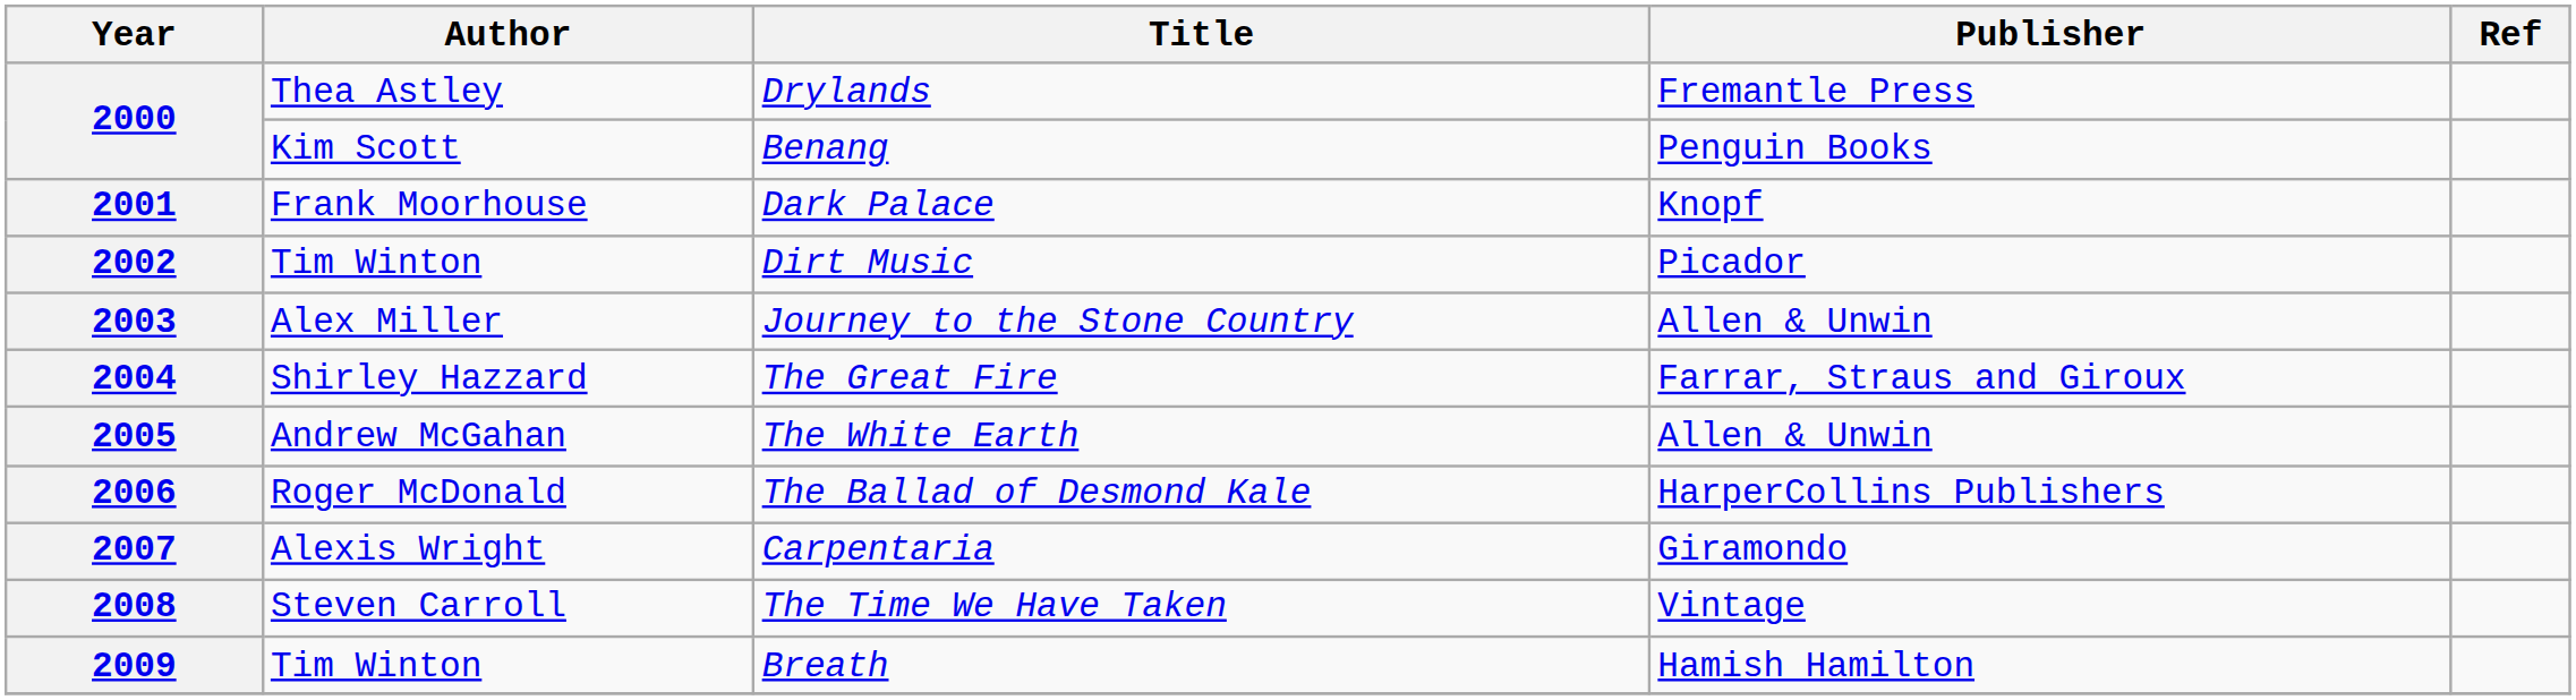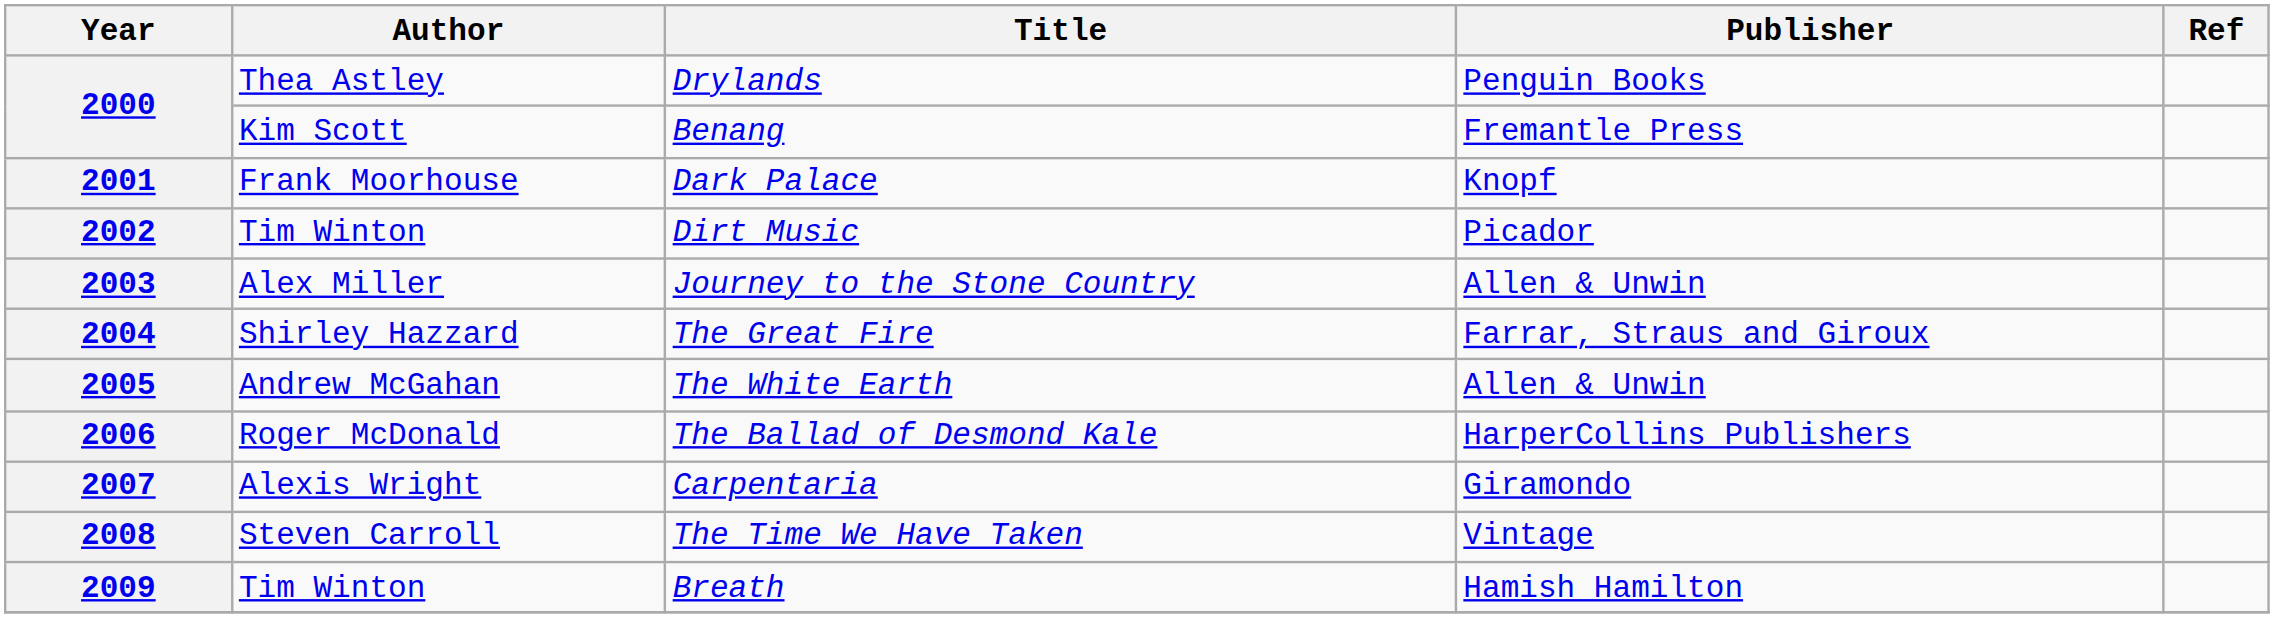 <table class="wikitable sortable" width="75%">
 <tr>
 <th scope="col" width="10%">Year</th>
 <th scope="col">Author</th>
 <th scope="col">Title</th>
 <th scope="col">Publisher</th>
 <th>Ref</th>
 </tr>
 <tr>
 <th rowspan="2" scope="row"><a href='#'>2000</a></th>
 <td><a href='#'>Thea Astley</a></td>
 <td><em><a href='#'>Drylands</a></em></td>
-<td><a href='#'>Fremantle Press</a></td>
+<td><a href='#'>Penguin Books</a></td>
 <td></td>
 </tr>
 <tr>
 <td><a href='#'>Kim Scott</a></td>
 <td><em><a href='#'>Benang</a></em></td>
-<td><a href='#'>Penguin Books</a></td>
+<td><a href='#'>Fremantle Press</a></td>
 <td></td>
 </tr>
 <tr>
 <th scope="row"><a href='#'>2001</a></th>
 <td><a href='#'>Frank Moorhouse</a></td>
 <td><em><a href='#'>Dark Palace</a></em></td>
 <td><a href='#'>Knopf</a></td>
 <td></td>
 </tr>
 <tr>
 <th scope="row"><a href='#'>2002</a></th>
 <td><a href='#'>Tim Winton</a></td>
 <td><em><a href='#'>Dirt Music</a></em></td>
 <td><a href='#'>Picador</a></td>
 <td></td>
 </tr>
 <tr>
 <th scope="row"><a href='#'>2003</a></th>
 <td><a href='#'>Alex Miller</a></td>
 <td><em><a href='#'>Journey to the Stone Country</a></em></td>
 <td><a href='#'>Allen & Unwin</a></td>
 <td></td>
 </tr>
 <tr>
 <th scope="row"><a href='#'>2004</a></th>
 <td><a href='#'>Shirley Hazzard</a></td>
 <td><em><a href='#'>The Great Fire</a></em></td>
 <td><a href='#'>Farrar, Straus and Giroux</a></td>
 <td></td>
 </tr>
 <tr>
 <th scope="row"><a href='#'>2005</a></th>
 <td><a href='#'>Andrew McGahan</a></td>
 <td><em><a href='#'>The White Earth</a></em></td>
 <td><a href='#'>Allen & Unwin</a></td>
 <td></td>
 </tr>
 <tr>
 <th scope="row"><a href='#'>2006</a></th>
 <td><a href='#'>Roger McDonald</a></td>
 <td><em><a href='#'>The Ballad of Desmond Kale</a></em></td>
 <td><a href='#'>HarperCollins Publishers</a></td>
 <td></td>
 </tr>
 <tr>
 <th scope="row"><a href='#'>2007</a></th>
 <td><a href='#'>Alexis Wright</a></td>
 <td><em><a href='#'>Carpentaria</a></em></td>
 <td><a href='#'>Giramondo</a></td>
 <td></td>
 </tr>
 <tr>
 <th scope="row"><a href='#'>2008</a></th>
 <td><a href='#'>Steven Carroll</a></td>
 <td><em><a href='#'>The Time We Have Taken</a></em></td>
 <td><a href='#'>Vintage</a></td>
 <td></td>
 </tr>
 <tr>
 <th scope="row"><a href='#'>2009</a></th>
 <td><a href='#'>Tim Winton</a></td>
 <td><em><a href='#'>Breath</a></em></td>
 <td><a href='#'>Hamish Hamilton</a></td>
 <td></td>
 </tr>
 <tr>
 </tr>
 </table>
